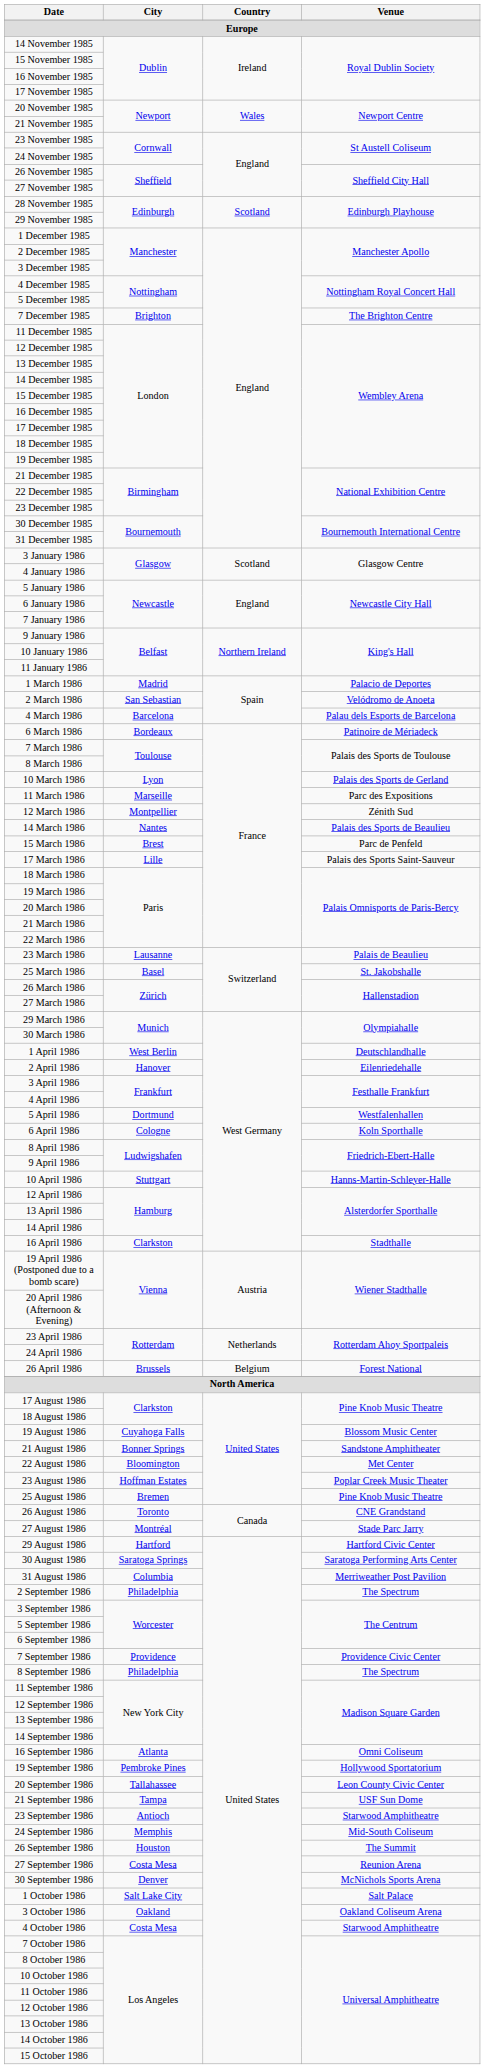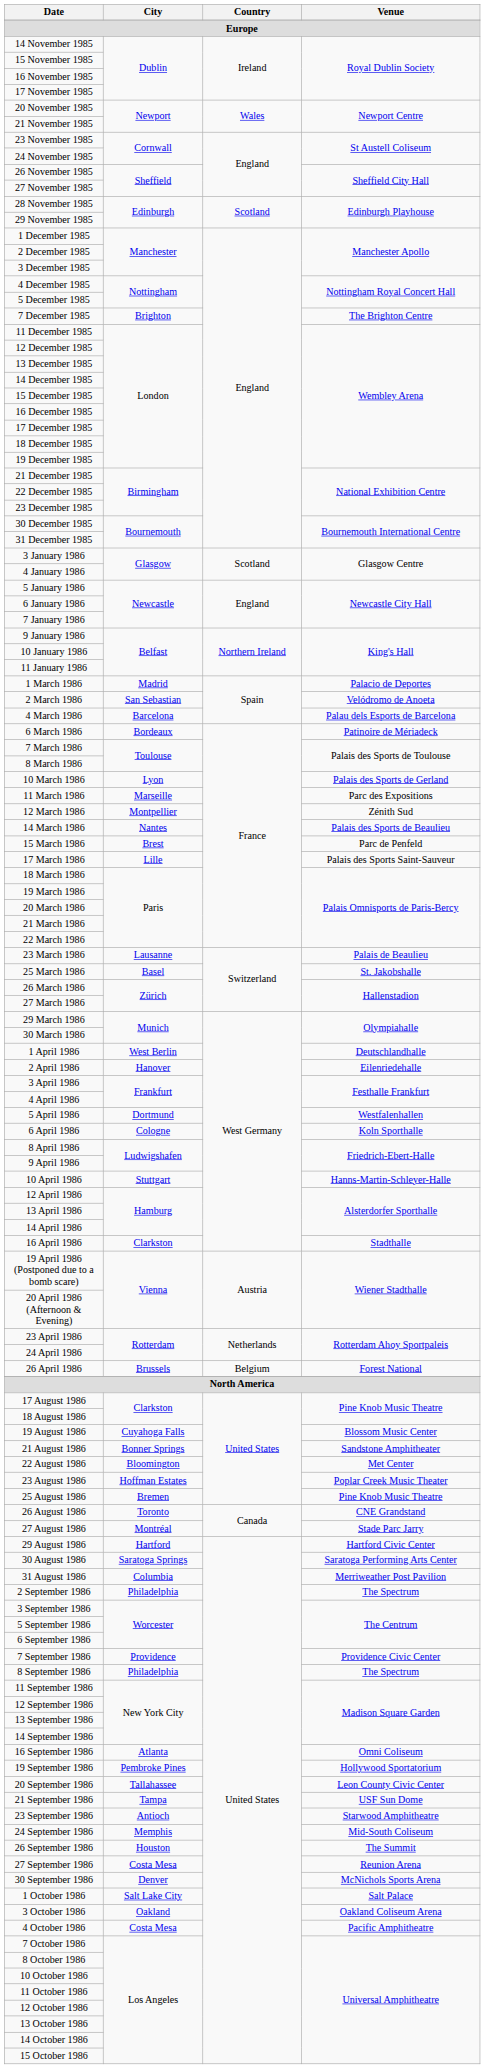 <table class="wikitable" style="text-align:center;">
 <tr>
 <th width="150">Date</th>
 <th width="150">City</th>
 <th width="150">Country</th>
 <th width="275">Venue</th>
 </tr>
 <tr>
 </tr>
 <tr style="background:#ddd;">
 <td colspan="4"><strong>Europe</strong></td>
 </tr>
 <tr>
 <td>14 November 1985</td>
 <td rowspan="4"><a href='#'>Dublin</a></td>
 <td rowspan="4">Ireland</td>
 <td rowspan="4"><a href='#'>Royal Dublin Society</a></td>
 </tr>
 <tr>
 <td>15 November 1985</td>
 </tr>
 <tr>
 <td>16 November 1985</td>
 </tr>
 <tr>
 <td>17 November 1985</td>
 </tr>
 <tr>
 <td>20 November 1985</td>
 <td rowspan="2"><a href='#'>Newport</a></td>
 <td rowspan="2"><a href='#'>Wales</a></td>
 <td rowspan="2"><a href='#'>Newport Centre</a></td>
 </tr>
 <tr>
 <td>21 November 1985</td>
 </tr>
 <tr>
 <td>23 November 1985</td>
 <td rowspan="2"><a href='#'>Cornwall</a></td>
 <td rowspan="4">England</td>
 <td rowspan="2"><a href='#'>St Austell Coliseum</a></td>
 </tr>
 <tr>
 <td>24 November 1985</td>
 </tr>
 <tr>
 <td>26 November 1985</td>
 <td rowspan="2"><a href='#'>Sheffield</a></td>
 <td rowspan="2"><a href='#'>Sheffield City Hall</a></td>
 </tr>
 <tr>
 <td>27 November 1985</td>
 </tr>
 <tr>
 <td>28 November 1985</td>
 <td rowspan="2"><a href='#'>Edinburgh</a></td>
 <td rowspan="2"><a href='#'>Scotland</a></td>
 <td rowspan="2"><a href='#'>Edinburgh Playhouse</a></td>
 </tr>
 <tr>
 <td>29 November 1985</td>
 </tr>
 <tr>
 <td>1 December 1985</td>
 <td rowspan="3"><a href='#'>Manchester</a></td>
 <td rowspan="20">England</td>
 <td rowspan="3"><a href='#'>Manchester Apollo</a></td>
 </tr>
 <tr>
 <td>2 December 1985</td>
 </tr>
 <tr>
 <td>3 December 1985</td>
 </tr>
 <tr>
 <td>4 December 1985</td>
 <td rowspan="2"><a href='#'>Nottingham</a></td>
 <td rowspan="2"><a href='#'>Nottingham Royal Concert Hall</a></td>
 </tr>
 <tr>
 <td>5 December 1985</td>
 </tr>
 <tr>
 <td>7 December 1985</td>
 <td><a href='#'>Brighton</a></td>
 <td><a href='#'>The Brighton Centre</a></td>
 </tr>
 <tr>
 <td>11 December 1985</td>
 <td rowspan="9">London</td>
 <td rowspan="9"><a href='#'>Wembley Arena</a></td>
 </tr>
 <tr>
 <td>12 December 1985</td>
 </tr>
 <tr>
 <td>13 December 1985</td>
 </tr>
 <tr>
 <td>14 December 1985</td>
 </tr>
 <tr>
 <td>15 December 1985</td>
 </tr>
 <tr>
 <td>16 December 1985</td>
 </tr>
 <tr>
 <td>17 December 1985</td>
 </tr>
 <tr>
 <td>18 December 1985</td>
 </tr>
 <tr>
 <td>19 December 1985</td>
 </tr>
 <tr>
 <td>21 December 1985</td>
 <td rowspan="3"><a href='#'>Birmingham</a></td>
 <td rowspan="3"><a href='#'>National Exhibition Centre</a></td>
 </tr>
 <tr>
 <td>22 December 1985</td>
 </tr>
 <tr>
 <td>23 December 1985</td>
 </tr>
 <tr>
 <td>30 December 1985</td>
 <td rowspan="2"><a href='#'>Bournemouth</a></td>
 <td rowspan="2"><a href='#'>Bournemouth International Centre</a></td>
 </tr>
 <tr>
 <td>31 December 1985</td>
 </tr>
 <tr>
 <td>3 January 1986</td>
 <td rowspan="2"><a href='#'>Glasgow</a></td>
 <td rowspan="2">Scotland</td>
 <td rowspan="2">Glasgow Centre</td>
 </tr>
 <tr>
 <td>4 January 1986</td>
 </tr>
 <tr>
 <td>5 January 1986</td>
 <td rowspan="3"><a href='#'>Newcastle</a></td>
 <td rowspan="3">England</td>
 <td rowspan="3"><a href='#'>Newcastle City Hall</a></td>
 </tr>
 <tr>
 <td>6 January 1986</td>
 </tr>
 <tr>
 <td>7 January 1986</td>
 </tr>
 <tr>
 <td>9 January 1986</td>
 <td rowspan="3"><a href='#'>Belfast</a></td>
 <td rowspan="3"><a href='#'>Northern Ireland</a></td>
 <td rowspan="3"><a href='#'>King's Hall</a></td>
 </tr>
 <tr>
 <td>10 January 1986</td>
 </tr>
 <tr>
 <td>11 January 1986</td>
 </tr>
 <tr>
 <td>1 March 1986</td>
 <td><a href='#'>Madrid</a></td>
 <td rowspan="3">Spain</td>
 <td><a href='#'>Palacio de Deportes</a></td>
 </tr>
 <tr>
 <td>2 March 1986</td>
 <td><a href='#'>San Sebastian</a></td>
 <td><a href='#'>Velódromo de Anoeta</a></td>
 </tr>
 <tr>
 <td>4 March 1986</td>
 <td><a href='#'>Barcelona</a></td>
 <td><a href='#'>Palau dels Esports de Barcelona</a></td>
 </tr>
 <tr>
 <td>6 March 1986</td>
 <td><a href='#'>Bordeaux</a></td>
 <td rowspan="14">France</td>
 <td><a href='#'>Patinoire de Mériadeck</a></td>
 </tr>
 <tr>
 <td>7 March 1986</td>
 <td rowspan="2"><a href='#'>Toulouse</a></td>
 <td rowspan="2">Palais des Sports de Toulouse</td>
 </tr>
 <tr>
 <td>8 March 1986</td>
 </tr>
 <tr>
 <td>10 March 1986</td>
 <td><a href='#'>Lyon</a></td>
 <td><a href='#'>Palais des Sports de Gerland</a></td>
 </tr>
 <tr>
 <td>11 March 1986</td>
 <td><a href='#'>Marseille</a></td>
 <td>Parc des Expositions</td>
 </tr>
 <tr>
 <td>12 March 1986</td>
 <td><a href='#'>Montpellier</a></td>
 <td>Zénith Sud</td>
 </tr>
 <tr>
 <td>14 March 1986</td>
 <td><a href='#'>Nantes</a></td>
 <td><a href='#'>Palais des Sports de Beaulieu</a></td>
 </tr>
 <tr>
 <td>15 March 1986</td>
 <td><a href='#'>Brest</a></td>
 <td>Parc de Penfeld</td>
 </tr>
 <tr>
 <td>17 March 1986</td>
 <td><a href='#'>Lille</a></td>
 <td>Palais des Sports Saint-Sauveur</td>
 </tr>
 <tr>
 <td>18 March 1986</td>
 <td rowspan="5">Paris</td>
 <td rowspan="5"><a href='#'>Palais Omnisports de Paris-Bercy</a></td>
 </tr>
 <tr>
 <td>19 March 1986</td>
 </tr>
 <tr>
 <td>20 March 1986</td>
 </tr>
 <tr>
 <td>21 March 1986</td>
 </tr>
 <tr>
 <td>22 March 1986</td>
 </tr>
 <tr>
 <td>23 March 1986</td>
 <td><a href='#'>Lausanne</a></td>
 <td rowspan="4">Switzerland</td>
 <td><a href='#'>Palais de Beaulieu</a></td>
 </tr>
 <tr>
 <td>25 March 1986</td>
 <td><a href='#'>Basel</a></td>
 <td><a href='#'>St. Jakobshalle</a></td>
 </tr>
 <tr>
 <td>26 March 1986</td>
 <td rowspan="2"><a href='#'>Zürich</a></td>
 <td rowspan="2"><a href='#'>Hallenstadion</a></td>
 </tr>
 <tr>
 <td>27 March 1986</td>
 </tr>
 <tr>
 <td>29 March 1986</td>
 <td rowspan="2"><a href='#'>Munich</a></td>
 <td rowspan="15">West Germany</td>
 <td rowspan="2"><a href='#'>Olympiahalle</a></td>
 </tr>
 <tr>
 <td>30 March 1986</td>
 </tr>
 <tr>
 <td>1 April 1986</td>
 <td><a href='#'>West Berlin</a></td>
 <td><a href='#'>Deutschlandhalle</a></td>
 </tr>
 <tr>
 <td>2 April 1986</td>
 <td><a href='#'>Hanover</a></td>
 <td><a href='#'>Eilenriedehalle</a></td>
 </tr>
 <tr>
 <td>3 April 1986</td>
 <td rowspan="2"><a href='#'>Frankfurt</a></td>
 <td rowspan="2"><a href='#'>Festhalle Frankfurt</a></td>
 </tr>
 <tr>
 <td>4 April 1986</td>
 </tr>
 <tr>
 <td>5 April 1986</td>
 <td><a href='#'>Dortmund</a></td>
 <td><a href='#'>Westfalenhallen</a></td>
 </tr>
 <tr>
 <td>6 April 1986</td>
 <td><a href='#'>Cologne</a></td>
 <td><a href='#'>Koln Sporthalle</a></td>
 </tr>
 <tr>
 <td>8 April 1986</td>
 <td rowspan="2"><a href='#'>Ludwigshafen</a></td>
 <td rowspan="2"><a href='#'>Friedrich-Ebert-Halle</a></td>
 </tr>
 <tr>
 <td>9 April 1986</td>
 </tr>
 <tr>
 <td>10 April 1986</td>
 <td><a href='#'>Stuttgart</a></td>
 <td><a href='#'>Hanns-Martin-Schleyer-Halle</a></td>
 </tr>
 <tr>
 <td>12 April 1986</td>
 <td rowspan="3"><a href='#'>Hamburg</a></td>
 <td rowspan="3"><a href='#'>Alsterdorfer Sporthalle</a></td>
 </tr>
 <tr>
 <td>13 April 1986</td>
 </tr>
 <tr>
 <td>14 April 1986</td>
 </tr>
 <tr>
 <td>16 April 1986</td>
 <td><a href='#'>Clarkston</a></td>
 <td><a href='#'>Stadthalle</a></td>
 </tr>
 <tr>
 <td>19 April 1986 (Postponed due to a bomb scare)</td>
 <td rowspan="2"><a href='#'>Vienna</a></td>
 <td rowspan="2">Austria</td>
 <td rowspan="2"><a href='#'>Wiener Stadthalle</a></td>
 </tr>
 <tr>
 <td>20 April 1986 (Afternoon & Evening)</td>
 </tr>
 <tr>
 <td>23 April 1986</td>
 <td rowspan="2"><a href='#'>Rotterdam</a></td>
 <td rowspan="2">Netherlands</td>
 <td rowspan="2"><a href='#'>Rotterdam Ahoy Sportpaleis</a></td>
 </tr>
 <tr>
 <td>24 April 1986</td>
 </tr>
 <tr>
 <td>26 April 1986</td>
 <td><a href='#'>Brussels</a></td>
 <td>Belgium</td>
 <td><a href='#'>Forest National</a></td>
 </tr>
 <tr>
 </tr>
 <tr style="background:#ddd;">
 <td colspan="4"><strong>North America</strong></td>
 </tr>
 <tr>
 <td>17 August 1986</td>
 <td rowspan="2"><a href='#'>Clarkston</a></td>
 <td rowspan="7"><a href='#'>United States</a></td>
 <td rowspan="2"><a href='#'>Pine Knob Music Theatre</a></td>
 </tr>
 <tr>
 <td>18 August 1986</td>
 </tr>
 <tr>
 <td>19 August 1986</td>
 <td><a href='#'>Cuyahoga Falls</a></td>
 <td><a href='#'>Blossom Music Center</a></td>
 </tr>
 <tr>
 <td>21 August 1986</td>
 <td><a href='#'>Bonner Springs</a></td>
 <td><a href='#'>Sandstone Amphitheater</a></td>
 </tr>
 <tr>
 <td>22 August 1986</td>
 <td><a href='#'>Bloomington</a></td>
 <td><a href='#'>Met Center</a></td>
 </tr>
 <tr>
 <td>23 August 1986</td>
 <td><a href='#'>Hoffman Estates</a></td>
 <td><a href='#'>Poplar Creek Music Theater</a></td>
 </tr>
 <tr>
 <td>25 August 1986</td>
 <td><a href='#'>Bremen</a></td>
 <td><a href='#'>Pine Knob Music Theatre</a></td>
 </tr>
 <tr>
 <td>26 August 1986</td>
 <td><a href='#'>Toronto</a></td>
 <td rowspan="2">Canada</td>
 <td><a href='#'>CNE Grandstand</a></td>
 </tr>
 <tr>
 <td>27 August 1986</td>
 <td><a href='#'>Montréal</a></td>
 <td><a href='#'>Stade Parc Jarry</a></td>
 </tr>
 <tr>
 <td>29 August 1986</td>
 <td><a href='#'>Hartford</a></td>
 <td rowspan="35">United States</td>
 <td><a href='#'>Hartford Civic Center</a></td>
 </tr>
 <tr>
 <td>30 August 1986</td>
 <td><a href='#'>Saratoga Springs</a></td>
 <td><a href='#'>Saratoga Performing Arts Center</a></td>
 </tr>
 <tr>
 <td>31 August 1986</td>
 <td><a href='#'>Columbia</a></td>
 <td><a href='#'>Merriweather Post Pavilion</a></td>
 </tr>
 <tr>
 <td>2 September 1986</td>
 <td><a href='#'>Philadelphia</a></td>
 <td><a href='#'>The Spectrum</a></td>
 </tr>
 <tr>
 <td>3 September 1986</td>
 <td rowspan="3"><a href='#'>Worcester</a></td>
 <td rowspan="3"><a href='#'>The Centrum</a></td>
 </tr>
 <tr>
 <td>5 September 1986</td>
 </tr>
 <tr>
 <td>6 September 1986</td>
 </tr>
 <tr>
 <td>7 September 1986</td>
 <td><a href='#'>Providence</a></td>
 <td><a href='#'>Providence Civic Center</a></td>
 </tr>
 <tr>
 <td>8 September 1986</td>
 <td><a href='#'>Philadelphia</a></td>
 <td><a href='#'>The Spectrum</a></td>
 </tr>
 <tr>
 <td>11 September 1986</td>
 <td rowspan="4">New York City</td>
 <td rowspan="4"><a href='#'>Madison Square Garden</a></td>
 </tr>
 <tr>
 <td>12 September 1986</td>
 </tr>
 <tr>
 <td>13 September 1986</td>
 </tr>
 <tr>
 <td>14 September 1986</td>
 </tr>
 <tr>
 <td>16 September 1986</td>
 <td><a href='#'>Atlanta</a></td>
 <td><a href='#'>Omni Coliseum</a></td>
 </tr>
 <tr>
 <td>19 September 1986</td>
 <td><a href='#'>Pembroke Pines</a></td>
 <td><a href='#'>Hollywood Sportatorium</a></td>
 </tr>
 <tr>
 <td>20 September 1986</td>
 <td><a href='#'>Tallahassee</a></td>
 <td><a href='#'>Leon County Civic Center</a></td>
 </tr>
 <tr>
 <td>21 September 1986</td>
 <td><a href='#'>Tampa</a></td>
 <td><a href='#'>USF Sun Dome</a></td>
 </tr>
 <tr>
 <td>23 September 1986</td>
 <td><a href='#'>Antioch</a></td>
 <td><a href='#'>Starwood Amphitheatre</a></td>
 </tr>
 <tr>
 <td>24 September 1986</td>
 <td><a href='#'>Memphis</a></td>
 <td><a href='#'>Mid-South Coliseum</a></td>
 </tr>
 <tr>
 <td>26 September 1986</td>
 <td><a href='#'>Houston</a></td>
 <td><a href='#'>The Summit</a></td>
 </tr>
 <tr>
 <td>27 September 1986</td>
 <td><a href='#'>Costa Mesa</a></td>
 <td><a href='#'>Reunion Arena</a></td>
 </tr>
 <tr>
 <td>30 September 1986</td>
 <td><a href='#'>Denver</a></td>
 <td><a href='#'>McNichols Sports Arena</a></td>
 </tr>
 <tr>
 <td>1 October 1986</td>
 <td><a href='#'>Salt Lake City</a></td>
 <td><a href='#'>Salt Palace</a></td>
 </tr>
 <tr>
 <td>3 October 1986</td>
 <td><a href='#'>Oakland</a></td>
 <td><a href='#'>Oakland Coliseum Arena</a></td>
 </tr>
 <tr>
 <td>4 October 1986</td>
 <td><a href='#'>Costa Mesa</a></td>
-<td><a href='#'>Starwood Amphitheatre</a></td>
+<td><a href='#'>Pacific Amphitheatre</a></td>
 </tr>
 <tr>
 <td>7 October 1986</td>
 <td rowspan="8">Los Angeles</td>
 <td rowspan="8"><a href='#'>Universal Amphitheatre</a></td>
 </tr>
 <tr>
 <td>8 October 1986</td>
 </tr>
 <tr>
 <td>10 October 1986</td>
 </tr>
 <tr>
 <td>11 October 1986</td>
 </tr>
 <tr>
 <td>12 October 1986</td>
 </tr>
 <tr>
 <td>13 October 1986</td>
 </tr>
 <tr>
 <td>14 October 1986</td>
 </tr>
 <tr>
 <td>15 October 1986</td>
 </tr>
 </table>
